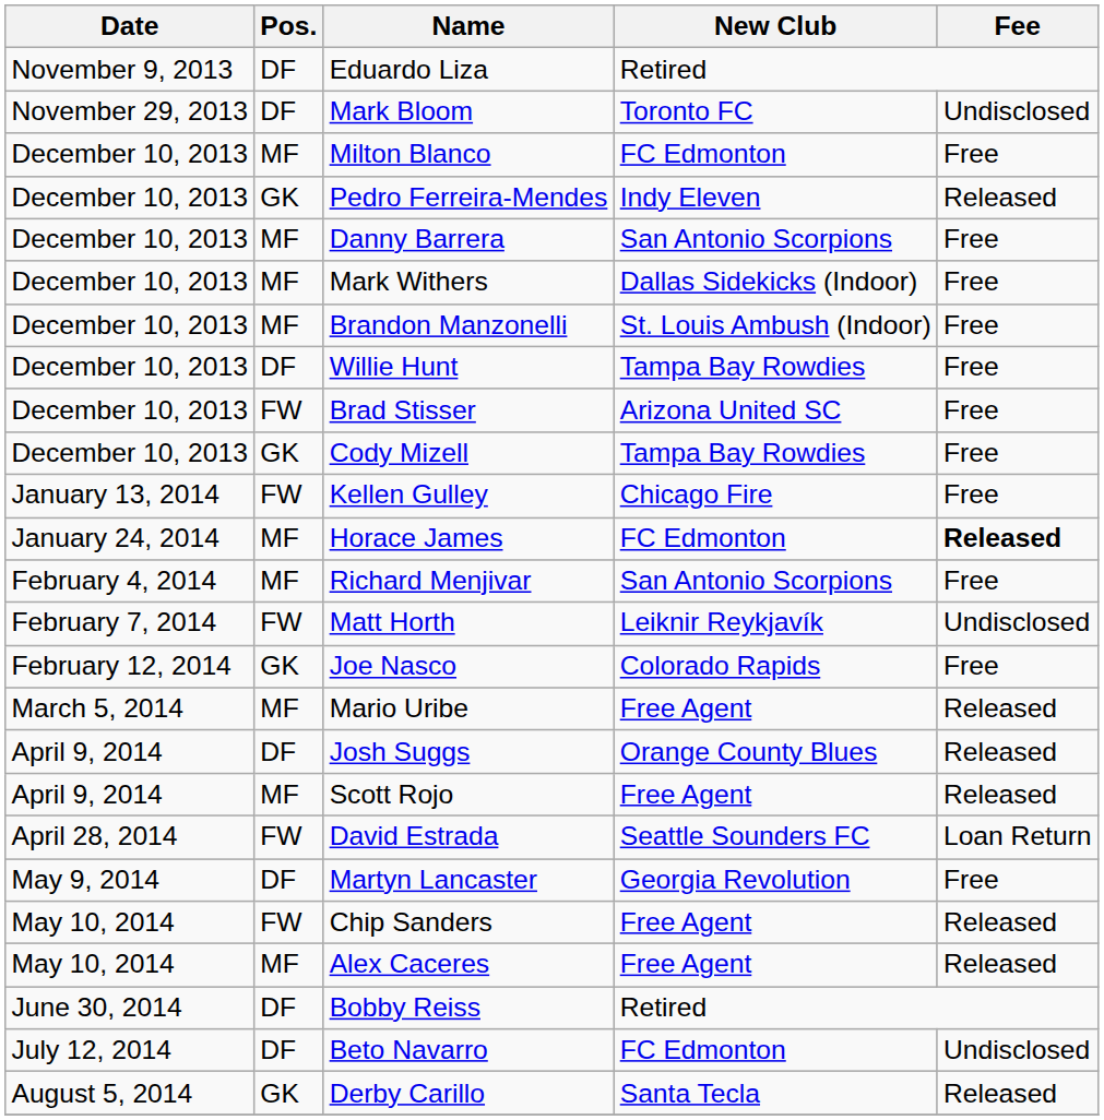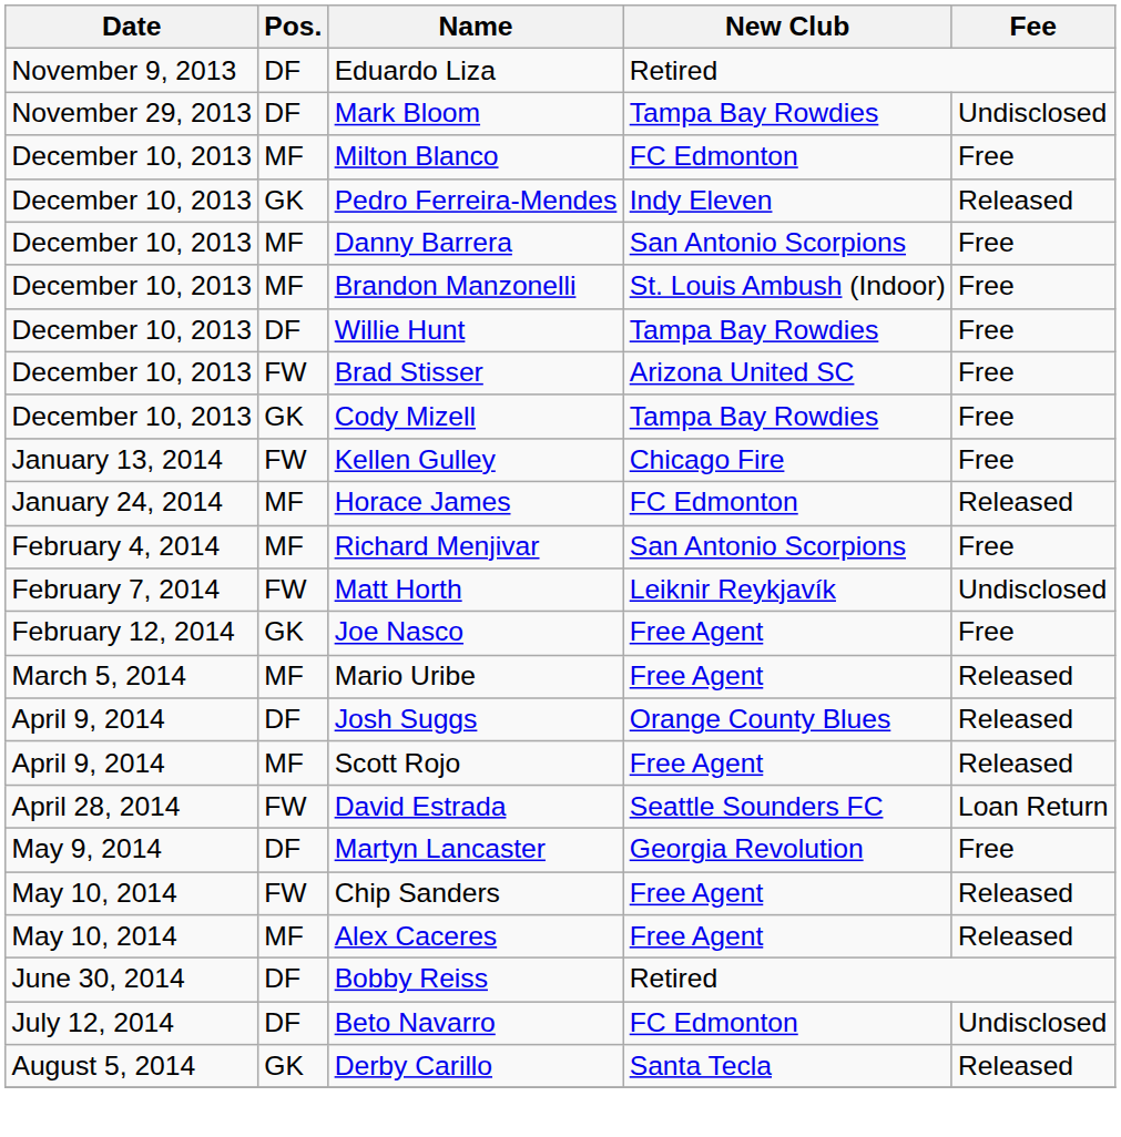 <table class="wikitable">
 <tr>
 <th>Date</th>
 <th>Pos.</th>
 <th>Name</th>
 <th>New Club</th>
 <th>Fee</th>
 </tr>
 <tr>
 <td>November 9, 2013</td>
 <td>DF</td>
 <td> Eduardo Liza</td>
 <td colspan=2>Retired</td>
 </tr>
 <tr>
 <td>November 29, 2013</td>
 <td>DF</td>
 <td> <a href='#'>Mark Bloom</a></td>
-<td> <a href='#'>Toronto FC</a></td>
+<td> <a href='#'>Tampa Bay Rowdies</a></td>
 <td>Undisclosed</td>
 </tr>
 <tr>
 <td>December 10, 2013</td>
 <td>MF</td>
 <td> <a href='#'>Milton Blanco</a></td>
 <td> <a href='#'>FC Edmonton</a></td>
 <td>Free</td>
 </tr>
 <tr>
 <td>December 10, 2013</td>
 <td>GK</td>
 <td> <a href='#'>Pedro Ferreira-Mendes</a></td>
 <td> <a href='#'>Indy Eleven</a></td>
 <td>Released</td>
 </tr>
 <tr>
 <td>December 10, 2013</td>
 <td>MF</td>
 <td> <a href='#'>Danny Barrera</a></td>
 <td> <a href='#'>San Antonio Scorpions</a></td>
-<td>Free</td>
-</tr>
-<tr>
-<td>December 10, 2013</td>
-<td>MF</td>
-<td> Mark Withers</td>
-<td> <a href='#'>Dallas Sidekicks</a> (Indoor)</td>
 <td>Free</td>
 </tr>
 <tr>
 <td>December 10, 2013</td>
 <td>MF</td>
 <td> <a href='#'>Brandon Manzonelli</a></td>
 <td> <a href='#'>St. Louis Ambush</a> (Indoor)</td>
 <td>Free</td>
 </tr>
 <tr>
 <td>December 10, 2013</td>
 <td>DF</td>
 <td> <a href='#'>Willie Hunt</a></td>
 <td> <a href='#'>Tampa Bay Rowdies</a></td>
 <td>Free</td>
 </tr>
 <tr>
 <td>December 10, 2013</td>
 <td>FW</td>
 <td> <a href='#'>Brad Stisser</a></td>
 <td> <a href='#'>Arizona United SC</a></td>
 <td>Free</td>
 </tr>
 <tr>
 <td>December 10, 2013</td>
 <td>GK</td>
 <td> <a href='#'>Cody Mizell</a></td>
 <td> <a href='#'>Tampa Bay Rowdies</a></td>
 <td>Free</td>
 </tr>
 <tr>
 <td>January 13, 2014</td>
 <td>FW</td>
 <td> <a href='#'>Kellen Gulley</a></td>
 <td> <a href='#'>Chicago Fire</a></td>
 <td>Free</td>
 </tr>
 <tr>
 <td>January 24, 2014</td>
 <td>MF</td>
 <td> <a href='#'>Horace James</a></td>
 <td> <a href='#'>FC Edmonton</a></td>
-<td><strong>Released</strong></td>
+<td>Released</td>
 </tr>
 <tr>
 <td>February 4, 2014</td>
 <td>MF</td>
 <td> <a href='#'>Richard Menjivar</a></td>
 <td> <a href='#'>San Antonio Scorpions</a></td>
 <td>Free</td>
 </tr>
 <tr>
 <td>February 7, 2014</td>
 <td>FW</td>
 <td> <a href='#'>Matt Horth</a></td>
 <td> <a href='#'>Leiknir Reykjavík</a></td>
 <td>Undisclosed</td>
 </tr>
 <tr>
 <td>February 12, 2014</td>
 <td>GK</td>
 <td> <a href='#'>Joe Nasco</a></td>
-<td> <a href='#'>Colorado Rapids</a></td>
+<td><a href='#'>Free Agent</a></td>
 <td>Free</td>
 </tr>
 <tr>
 <td>March 5, 2014</td>
 <td>MF</td>
 <td> Mario Uribe</td>
 <td><a href='#'>Free Agent</a></td>
 <td>Released</td>
 </tr>
 <tr>
 <td>April 9, 2014</td>
 <td>DF</td>
 <td> <a href='#'>Josh Suggs</a></td>
 <td> <a href='#'>Orange County Blues</a></td>
 <td>Released</td>
 </tr>
 <tr>
 <td>April 9, 2014</td>
 <td>MF</td>
 <td> Scott Rojo</td>
 <td><a href='#'>Free Agent</a></td>
 <td>Released</td>
 </tr>
 <tr>
 <td>April 28, 2014</td>
 <td>FW</td>
 <td> <a href='#'>David Estrada</a></td>
 <td> <a href='#'>Seattle Sounders FC</a></td>
 <td>Loan Return</td>
 </tr>
 <tr>
 <td>May 9, 2014</td>
 <td>DF</td>
 <td> <a href='#'>Martyn Lancaster</a></td>
 <td> <a href='#'>Georgia Revolution</a></td>
 <td>Free</td>
 </tr>
 <tr>
 <td>May 10, 2014</td>
 <td>FW</td>
 <td> Chip Sanders</td>
 <td><a href='#'>Free Agent</a></td>
 <td>Released</td>
 </tr>
 <tr>
 <td>May 10, 2014</td>
 <td>MF</td>
 <td> <a href='#'>Alex Caceres</a></td>
 <td><a href='#'>Free Agent</a></td>
 <td>Released</td>
 </tr>
 <tr>
 <td>June 30, 2014</td>
 <td>DF</td>
 <td> <a href='#'>Bobby Reiss</a></td>
 <td colspan=2>Retired</td>
 </tr>
 <tr>
 <td>July 12, 2014</td>
 <td>DF</td>
 <td> <a href='#'>Beto Navarro</a></td>
 <td> <a href='#'>FC Edmonton</a></td>
 <td>Undisclosed</td>
 </tr>
 <tr>
 <td>August 5, 2014</td>
 <td>GK</td>
 <td> <a href='#'>Derby Carillo</a></td>
 <td> <a href='#'>Santa Tecla</a></td>
 <td>Released</td>
 </tr>
 <tr>
 </tr>
 </table>
